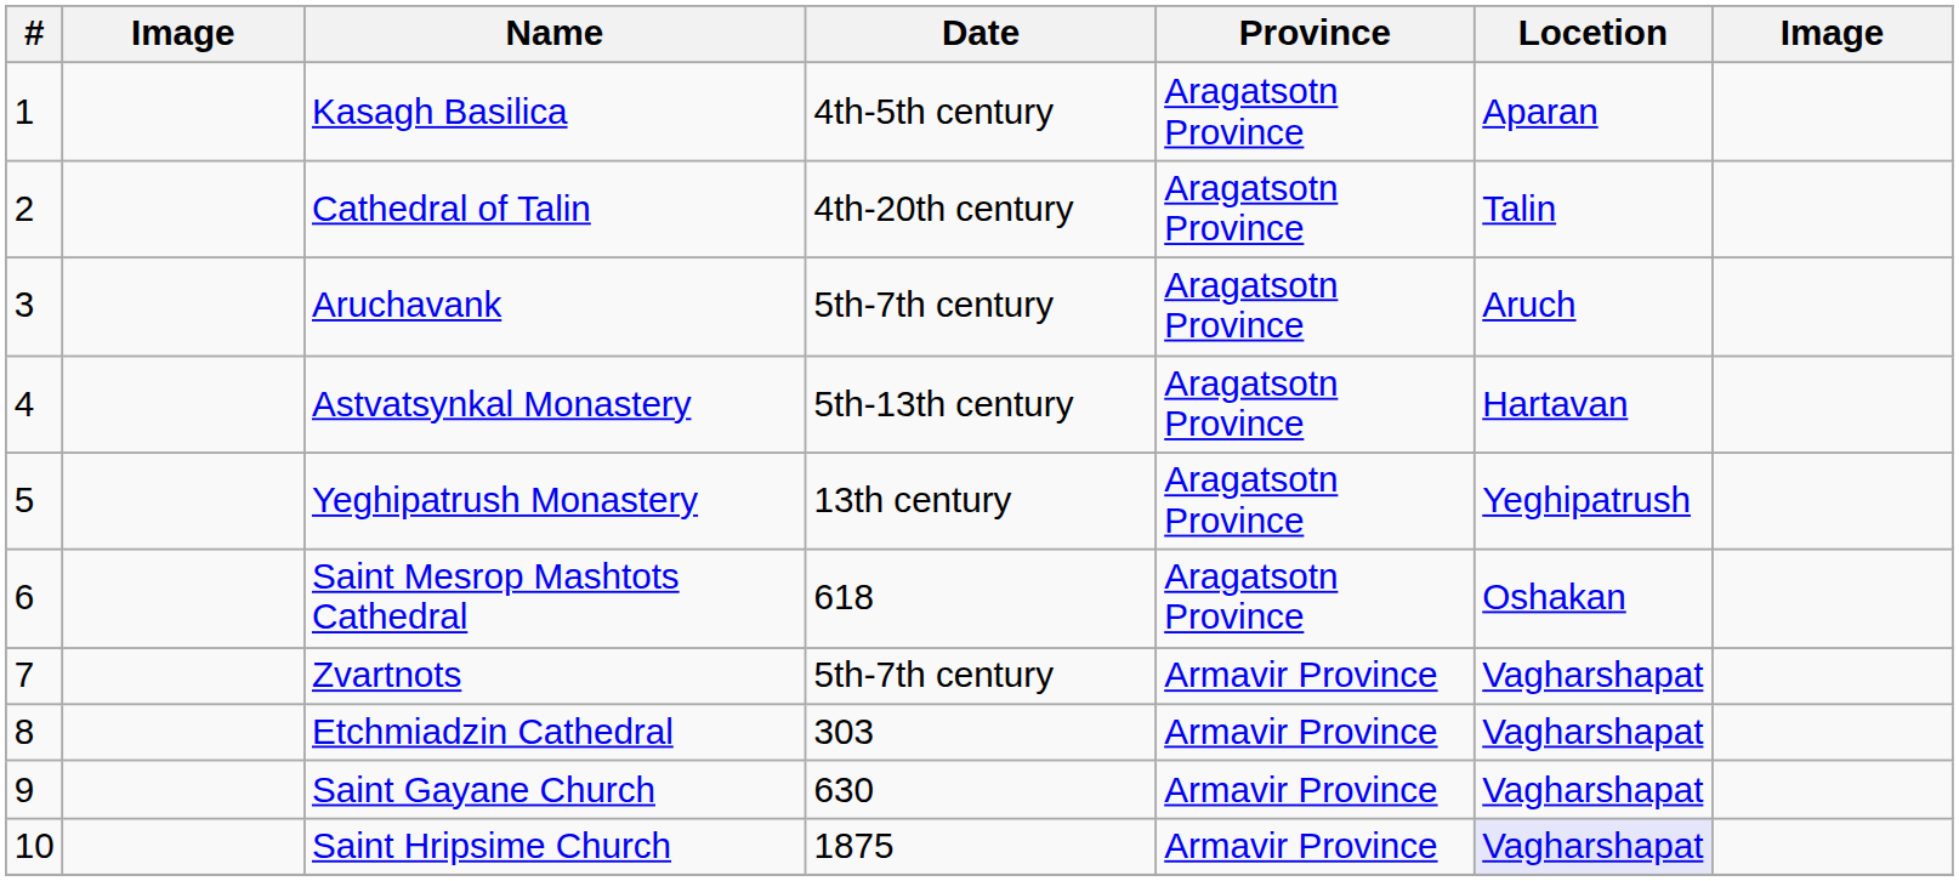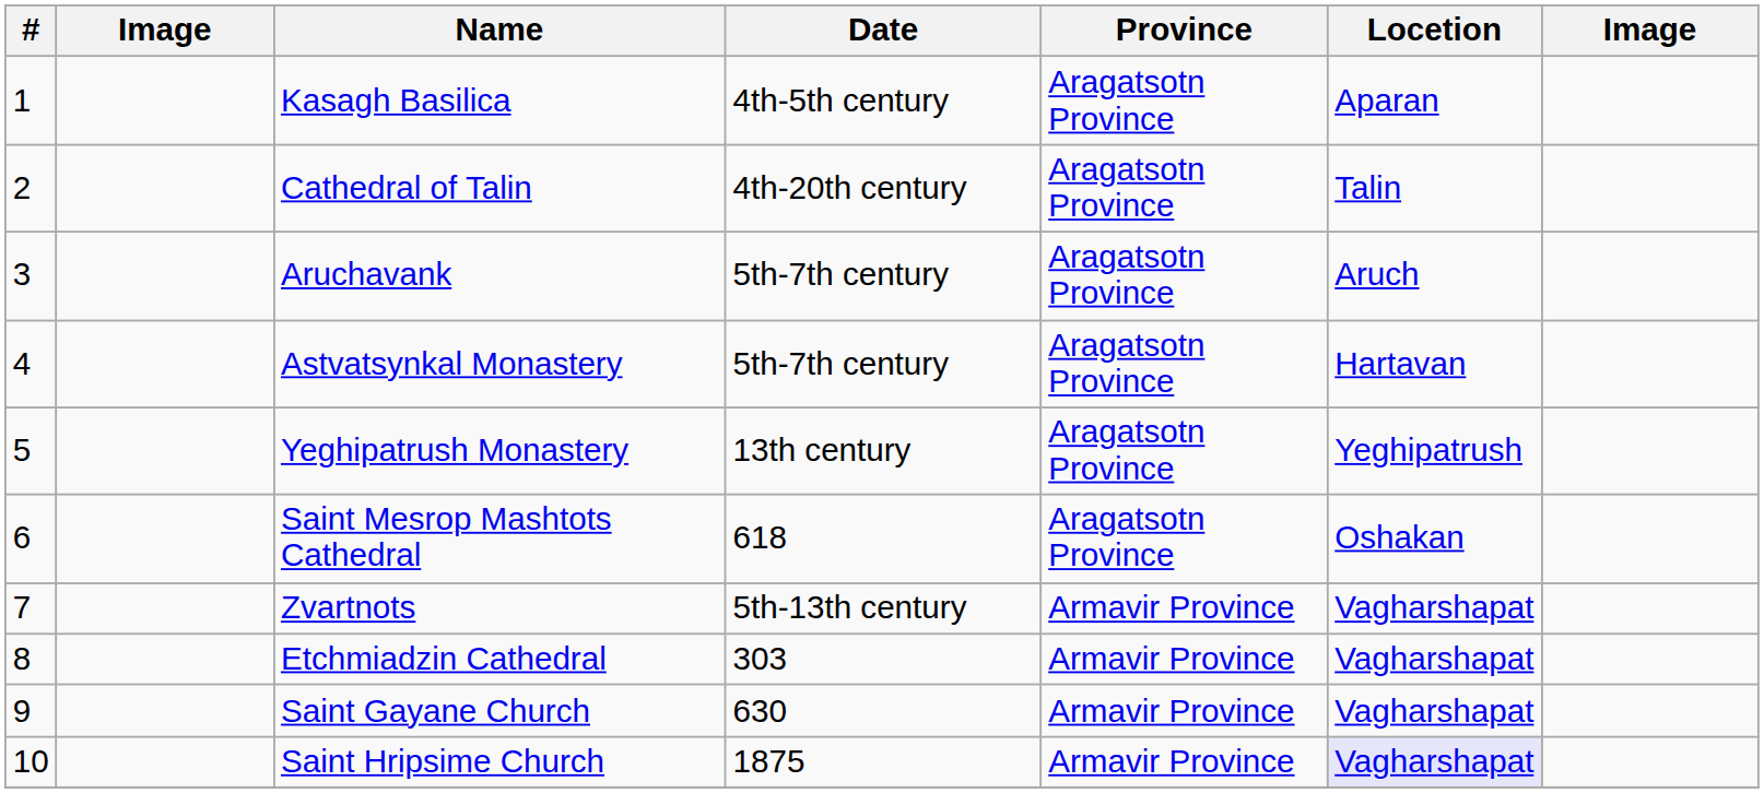 <table class="sortable wikitable">
 <tr valign=bottom>
 <th>#</th>
 <th width=100px>Image</th>
 <th width=>Name</th>
 <th width=18%>Date</th>
 <th width=>Province</th>
 <th width=>Locetion</th>
 <th width=100px>Image</th>
 </tr>
 <tr>
 <td>1</td>
 <td></td>
 <td><a href='#'>Kasagh Basilica</a></td>
 <td>4th-5th century</td>
 <td><a href='#'>Aragatsotn Province</a></td>
 <td><a href='#'>Aparan</a></td>
 <td></td>
 </tr>
 <tr>
 <td>2</td>
 <td></td>
 <td><a href='#'>Cathedral of Talin</a></td>
 <td>4th-20th century</td>
 <td><a href='#'>Aragatsotn Province</a></td>
 <td><a href='#'>Talin</a></td>
 <td></td>
 </tr>
 <tr>
 <td>3</td>
 <td></td>
 <td><a href='#'>Aruchavank</a></td>
 <td>5th-7th century</td>
 <td><a href='#'>Aragatsotn Province</a></td>
 <td><a href='#'>Aruch</a></td>
 <td></td>
 </tr>
 <tr>
 <td>4</td>
 <td></td>
 <td><a href='#'>Astvatsynkal Monastery</a></td>
-<td>5th-13th century</td>
+<td>5th-7th century</td>
 <td><a href='#'>Aragatsotn Province</a></td>
 <td><a href='#'>Hartavan</a></td>
 <td></td>
 </tr>
 <tr>
 <td>5</td>
 <td></td>
 <td><a href='#'>Yeghipatrush Monastery</a></td>
 <td>13th century</td>
 <td><a href='#'>Aragatsotn Province</a></td>
 <td><a href='#'>Yeghipatrush</a></td>
 <td></td>
 </tr>
 <tr>
 <td>6</td>
 <td></td>
 <td><a href='#'>Saint Mesrop Mashtots Cathedral</a></td>
 <td>618</td>
 <td><a href='#'>Aragatsotn Province</a></td>
 <td><a href='#'>Oshakan</a></td>
 <td></td>
 </tr>
 <tr>
 <td>7</td>
 <td></td>
 <td><a href='#'>Zvartnots</a></td>
-<td>5th-7th century</td>
+<td>5th-13th century</td>
 <td><a href='#'>Armavir Province</a></td>
 <td><a href='#'>Vagharshapat</a></td>
 <td></td>
 </tr>
 <tr>
 <td>8</td>
 <td></td>
 <td><a href='#'>Etchmiadzin Cathedral</a></td>
 <td>303</td>
 <td><a href='#'>Armavir Province</a></td>
 <td><a href='#'>Vagharshapat</a></td>
 <td></td>
 </tr>
 <tr>
 <td>9</td>
 <td></td>
 <td><a href='#'>Saint Gayane Church</a></td>
 <td>630</td>
 <td><a href='#'>Armavir Province</a></td>
 <td><a href='#'>Vagharshapat</a></td>
 <td></td>
 </tr>
 <tr>
 <td>10</td>
 <td></td>
 <td><a href='#'>Saint Hripsime Church</a></td>
 <td>1875</td>
 <td><a href='#'>Armavir Province</a></td>
 <td style="background: lavender;"><a href='#'>Vagharshapat</a></td>
 <td></td>
 </tr>
 <tr>
 </tr>
 </table>
